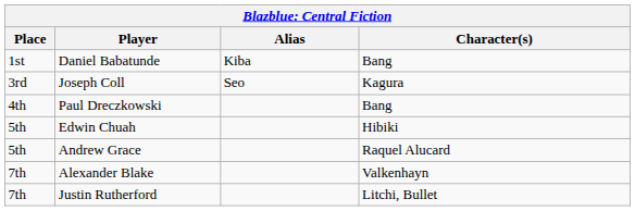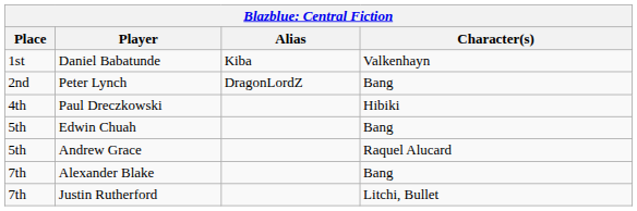 <table class="wikitable">
 <tr>
 <th colspan="4"><strong><em><a href='#'>Blazblue: Central Fiction</a></em></strong> </th>
 </tr>
 <tr>
 <th style="width:50px;">Place</th>
 <th style="width:180px;">Player</th>
 <th style="width:150px;">Alias</th>
 <th style="width:300px;">Character(s)</th>
 </tr>
 <tr>
 <td>1st</td>
 <td> Daniel Babatunde</td>
 <td>Kiba</td>
-<td>Bang</td>
+<td>Valkenhayn</td>
 </tr>
 <tr>
-<td>3rd</td>
-<td> Joseph Coll</td>
-<td>Seo</td>
-<td>Kagura</td>
+<td>2nd</td>
+<td> Peter Lynch</td>
+<td>DragonLordZ</td>
+<td>Bang</td>
 </tr>
 <tr>
 <td>4th</td>
 <td> Paul Dreczkowski</td>
 <td></td>
-<td>Bang</td>
+<td>Hibiki</td>
 </tr>
 <tr>
 <td>5th</td>
 <td> Edwin Chuah</td>
 <td></td>
-<td>Hibiki</td>
+<td>Bang</td>
 </tr>
 <tr>
 <td>5th</td>
 <td> Andrew Grace</td>
 <td></td>
 <td>Raquel Alucard</td>
 </tr>
 <tr>
 <td>7th</td>
 <td> Alexander Blake</td>
 <td></td>
-<td>Valkenhayn</td>
+<td>Bang</td>
 </tr>
 <tr>
 <td>7th</td>
 <td> Justin Rutherford</td>
 <td></td>
 <td>Litchi, Bullet</td>
 </tr>
 </table>
